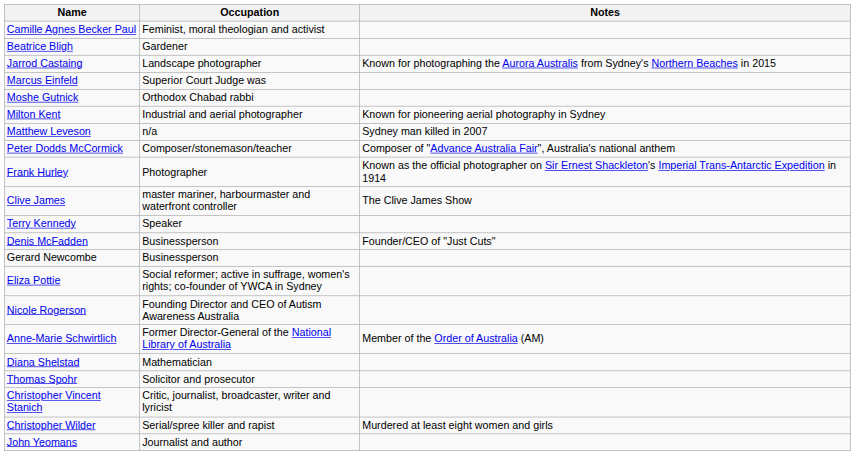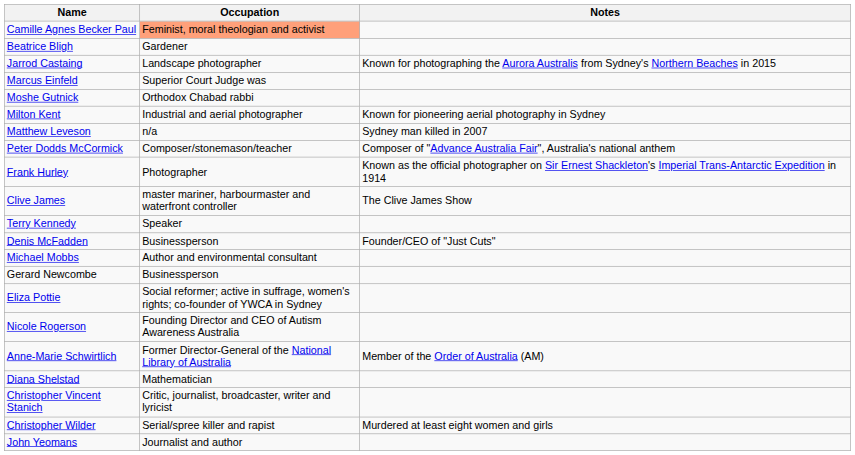 <table class="wikitable sortable plainrowheaders" style="width:100%">
 <tr>
 <th scope="col" style="width:16%;">Name</th>
 <th scope="col" style="width:26%;">Occupation</th>
 <th scope="col" style="width:58%;">Notes</th>
 </tr>
 <tr>
 <td scope="row"><a href='#'>Camille Agnes Becker Paul</a></td>
-<td>Feminist, moral theologian and activist</td>
+<td style="background: lightsalmon;">Feminist, moral theologian and activist</td>
 <td></td>
 </tr>
 <tr>
 <td scope="row"><a href='#'>Beatrice Bligh</a></td>
 <td>Gardener</td>
 <td></td>
 </tr>
 <tr>
 <td scope="row"><a href='#'>Jarrod Castaing</a></td>
 <td>Landscape photographer</td>
 <td>Known for photographing the <a href='#'>Aurora Australis</a> from Sydney's <a href='#'>Northern Beaches</a> in 2015</td>
 </tr>
 <tr>
 <td scope="row"><a href='#'>Marcus Einfeld</a></td>
 <td>Superior Court Judge was</td>
 <td></td>
 </tr>
 <tr>
 <td scope="row"><a href='#'>Moshe Gutnick</a></td>
 <td>Orthodox Chabad rabbi</td>
 <td></td>
 </tr>
 <tr>
 <td scope="row"><a href='#'>Milton Kent</a></td>
 <td>Industrial and aerial photographer</td>
 <td>Known for pioneering aerial photography in Sydney</td>
 </tr>
 <tr>
 <td scope="row"><a href='#'>Matthew Leveson</a></td>
 <td>n/a</td>
 <td>Sydney man killed in 2007</td>
 </tr>
 <tr>
 <td scope="row"><a href='#'>Peter Dodds McCormick</a></td>
 <td>Composer/stonemason/teacher</td>
 <td>Composer of "<a href='#'>Advance Australia Fair</a>", Australia's national anthem</td>
 </tr>
 <tr>
 <td><a href='#'>Frank Hurley</a></td>
 <td>Photographer</td>
 <td>Known as the official photographer on <a href='#'>Sir Ernest Shackleton</a>'s <a href='#'>Imperial Trans-Antarctic Expedition</a> in 1914</td>
 </tr>
 <tr>
 <td scope="row"><a href='#'>Clive James</a></td>
 <td>master mariner, harbourmaster and waterfront controller</td>
 <td>The Clive James Show</td>
 </tr>
 <tr>
 <td><a href='#'>Terry Kennedy</a></td>
 <td>Speaker</td>
 <td></td>
 </tr>
 <tr>
 <td scope="row"><a href='#'>Denis McFadden</a></td>
 <td>Businessperson</td>
 <td>Founder/CEO of "Just Cuts"</td>
 </tr>
 <tr>
+<td scope="row"><a href='#'>Michael Mobbs</a></td>
+<td>Author and environmental consultant</td>
+<td></td>
+</tr>
+<tr>
 <td scope="row">Gerard Newcombe</td>
 <td>Businessperson</td>
 <td></td>
 </tr>
 <tr>
 <td scope="row"><a href='#'>Eliza Pottie</a></td>
 <td>Social reformer; active in suffrage, women's rights; co-founder of YWCA in Sydney</td>
 <td></td>
 </tr>
 <tr>
 <td scope="row"><a href='#'>Nicole Rogerson</a></td>
 <td>Founding Director and CEO of Autism Awareness Australia</td>
 <td></td>
 </tr>
 <tr>
 <td scope="row"><a href='#'>Anne-Marie Schwirtlich</a></td>
 <td>Former Director-General of the <a href='#'>National Library of Australia</a></td>
 <td>Member of the <a href='#'>Order of Australia</a> (AM)</td>
 </tr>
 <tr>
 <td scope="row"><a href='#'>Diana Shelstad</a></td>
 <td>Mathematician</td>
 <td></td>
 </tr>
 <tr>
-<td scope="row"><a href='#'>Thomas Spohr</a></td>
-<td>Solicitor and prosecutor</td>
-<td></td>
-</tr>
-<tr>
 <td scope="row"><a href='#'>Christopher Vincent Stanich</a></td>
 <td>Critic, journalist, broadcaster, writer and lyricist</td>
 <td></td>
 </tr>
 <tr>
 <td scopw="row"><a href='#'>Christopher Wilder</a></td>
 <td>Serial/spree killer and rapist</td>
 <td>Murdered at least eight women and girls</td>
 </tr>
 <tr>
 <td scopw="row"><a href='#'>John Yeomans</a></td>
 <td>Journalist and author</td>
 <td></td>
 </tr>
 </table>
